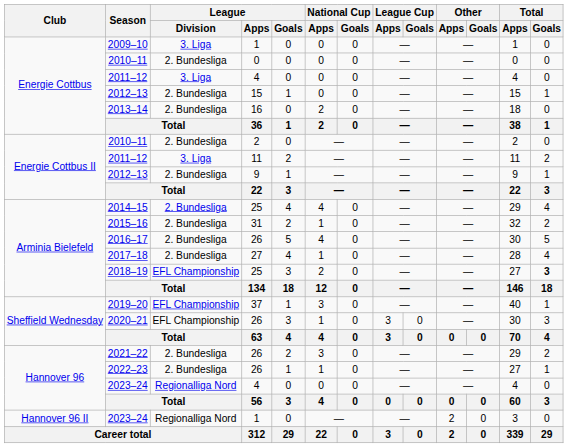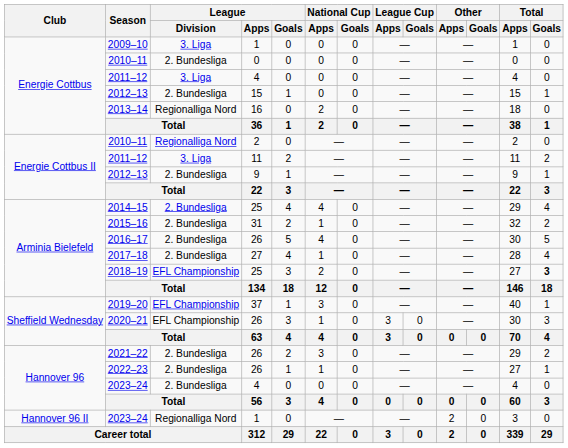 <table class="wikitable" style="text-align: center">
 <tr>
 <th rowspan="2">Club</th>
 <th rowspan="2">Season</th>
 <th colspan="3">League</th>
 <th colspan="2">National Cup</th>
 <th colspan="2">League Cup</th>
 <th colspan="2">Other</th>
 <th colspan="2">Total</th>
 </tr>
 <tr>
 <th>Division</th>
 <th>Apps</th>
 <th>Goals</th>
 <th>Apps</th>
 <th>Goals</th>
 <th>Apps</th>
 <th>Goals</th>
 <th>Apps</th>
 <th>Goals</th>
 <th>Apps</th>
 <th>Goals</th>
 </tr>
 <tr>
 <td rowspan=6><a href='#'>Energie Cottbus</a></td>
 <td><a href='#'>2009–10</a></td>
 <td><a href='#'>3. Liga</a></td>
 <td>1</td>
 <td>0</td>
 <td>0</td>
 <td>0</td>
 <td colspan="2">—</td>
 <td colspan="2">—</td>
 <td>1</td>
 <td>0</td>
 </tr>
 <tr>
 <td><a href='#'>2010–11</a></td>
 <td>2. Bundesliga</td>
 <td>0</td>
 <td>0</td>
 <td>0</td>
 <td>0</td>
 <td colspan="2">—</td>
 <td colspan="2">—</td>
 <td>0</td>
 <td>0</td>
 </tr>
 <tr>
 <td><a href='#'>2011–12</a></td>
 <td><a href='#'>3. Liga</a></td>
 <td>4</td>
 <td>0</td>
 <td>0</td>
 <td>0</td>
 <td colspan="2">—</td>
 <td colspan="2">—</td>
 <td>4</td>
 <td>0</td>
 </tr>
 <tr>
 <td><a href='#'>2012–13</a></td>
 <td>2. Bundesliga</td>
 <td>15</td>
 <td>1</td>
 <td>0</td>
 <td>0</td>
 <td colspan="2">—</td>
 <td colspan="2">—</td>
 <td>15</td>
 <td>1</td>
 </tr>
 <tr>
 <td><a href='#'>2013–14</a></td>
-<td>2. Bundesliga</td>
+<td>Regionalliga Nord</td>
 <td>16</td>
 <td>0</td>
 <td>2</td>
 <td>0</td>
 <td colspan="2">—</td>
 <td colspan="2">—</td>
 <td>18</td>
 <td>0</td>
 </tr>
 <tr>
 <th colspan=2>Total</th>
 <th>36</th>
 <th>1</th>
 <th>2</th>
 <th>0</th>
 <th colspan="2">—</th>
 <th colspan="2">—</th>
 <th>38</th>
 <th>1</th>
 </tr>
 <tr>
 <td rowspan=4><a href='#'>Energie Cottbus II</a></td>
 <td><a href='#'>2010–11</a></td>
-<td>2. Bundesliga</td>
+<td><a href='#'>Regionalliga Nord</a></td>
 <td>2</td>
 <td>0</td>
 <td colspan="2">—</td>
 <td colspan="2">—</td>
 <td colspan="2">—</td>
 <td>2</td>
 <td>0</td>
 </tr>
 <tr>
 <td><a href='#'>2011–12</a></td>
 <td><a href='#'>3. Liga</a></td>
 <td>11</td>
 <td>2</td>
 <td colspan="2">—</td>
 <td colspan="2">—</td>
 <td colspan="2">—</td>
 <td>11</td>
 <td>2</td>
 </tr>
 <tr>
 <td><a href='#'>2012–13</a></td>
 <td>2. Bundesliga</td>
 <td>9</td>
 <td>1</td>
 <td colspan="2">—</td>
 <td colspan="2">—</td>
 <td colspan="2">—</td>
 <td>9</td>
 <td>1</td>
 </tr>
 <tr>
 <th colspan="2">Total</th>
 <th>22</th>
 <th>3</th>
 <th colspan="2">—</th>
 <th colspan="2">—</th>
 <th colspan="2">—</th>
 <th>22</th>
 <th>3</th>
 </tr>
 <tr>
 <td rowspan=6><a href='#'>Arminia Bielefeld</a></td>
 <td><a href='#'>2014–15</a></td>
 <td><a href='#'>2. Bundesliga</a></td>
 <td>25</td>
 <td>4</td>
 <td>4</td>
 <td>0</td>
 <td colspan="2">—</td>
 <td colspan="2">—</td>
 <td>29</td>
 <td>4</td>
 </tr>
 <tr>
 <td><a href='#'>2015–16</a></td>
 <td>2. Bundesliga</td>
 <td>31</td>
 <td>2</td>
 <td>1</td>
 <td>0</td>
 <td colspan="2">—</td>
 <td colspan="2">—</td>
 <td>32</td>
 <td>2</td>
 </tr>
 <tr>
 <td><a href='#'>2016–17</a></td>
 <td>2. Bundesliga</td>
 <td>26</td>
 <td>5</td>
 <td>4</td>
 <td>0</td>
 <td colspan="2">—</td>
 <td colspan="2">—</td>
 <td>30</td>
 <td>5</td>
 </tr>
 <tr>
 <td><a href='#'>2017–18</a></td>
 <td>2. Bundesliga</td>
 <td>27</td>
 <td>4</td>
 <td>1</td>
 <td>0</td>
 <td colspan="2">—</td>
 <td colspan="2">—</td>
 <td>28</td>
 <td>4</td>
 </tr>
 <tr>
 <td><a href='#'>2018–19</a></td>
 <td><a href='#'>EFL Championship</a></td>
 <td>25</td>
 <td>3</td>
 <td>2</td>
 <td>0</td>
 <td colspan="2">—</td>
 <td colspan="2">—</td>
 <td>27</td>
 <td><strong>3</strong></td>
 </tr>
 <tr>
 <th colspan="2">Total</th>
 <th>134</th>
 <th>18</th>
 <th>12</th>
 <th>0</th>
 <th colspan="2">—</th>
 <th colspan="2">—</th>
 <th>146</th>
 <th>18</th>
 </tr>
 <tr>
 <td rowspan="3"><a href='#'>Sheffield Wednesday</a></td>
 <td><a href='#'>2019–20</a></td>
 <td><a href='#'>EFL Championship</a></td>
 <td>37</td>
 <td>1</td>
 <td>3</td>
 <td>0</td>
 <td colspan="2">—</td>
 <td colspan="2">—</td>
 <td>40</td>
 <td>1</td>
 </tr>
 <tr>
 <td><a href='#'>2020–21</a></td>
 <td>EFL Championship</td>
 <td>26</td>
 <td>3</td>
 <td>1</td>
 <td>0</td>
 <td>3</td>
 <td>0</td>
 <td colspan="2">—</td>
 <td>30</td>
 <td>3</td>
 </tr>
 <tr>
 <th colspan="2">Total</th>
 <th>63</th>
 <th>4</th>
 <th>4</th>
 <th>0</th>
 <th>3</th>
 <th>0</th>
 <th>0</th>
 <th>0</th>
 <th>70</th>
 <th>4</th>
 </tr>
 <tr>
 <td rowspan="4"><a href='#'>Hannover 96</a></td>
 <td><a href='#'>2021–22</a></td>
 <td>2. Bundesliga</td>
 <td>26</td>
 <td>2</td>
 <td>3</td>
 <td>0</td>
 <td colspan="2">—</td>
 <td colspan="2">—</td>
 <td>29</td>
 <td>2</td>
 </tr>
 <tr>
 <td><a href='#'>2022–23</a></td>
 <td>2. Bundesliga</td>
 <td>26</td>
 <td>1</td>
 <td>1</td>
 <td>0</td>
 <td colspan="2">—</td>
 <td colspan="2">—</td>
 <td>27</td>
 <td>1</td>
 </tr>
 <tr>
 <td><a href='#'>2023–24</a></td>
-<td><a href='#'>Regionalliga Nord</a></td>
+<td>2. Bundesliga</td>
 <td>4</td>
 <td>0</td>
 <td>0</td>
 <td>0</td>
 <td colspan="2">—</td>
 <td colspan="2">—</td>
 <td>4</td>
 <td>0</td>
 </tr>
 <tr>
 <th colspan="2">Total</th>
 <th>56</th>
 <th>3</th>
 <th>4</th>
 <th>0</th>
 <th>0</th>
 <th>0</th>
 <th>0</th>
 <th>0</th>
 <th>60</th>
 <th>3</th>
 </tr>
 <tr>
 <td><a href='#'>Hannover 96 II</a></td>
 <td><a href='#'>2023–24</a></td>
 <td>Regionalliga Nord</td>
 <td>1</td>
 <td>0</td>
 <td colspan="2">—</td>
 <td colspan="2">—</td>
 <td>2</td>
 <td>0</td>
 <td>3</td>
 <td>0</td>
 </tr>
 <tr>
 <th colspan="3">Career total</th>
 <th>312</th>
 <th>29</th>
 <th>22</th>
 <th>0</th>
 <th>3</th>
 <th>0</th>
 <th>2</th>
 <th>0</th>
 <th>339</th>
 <th>29</th>
 </tr>
 </table>
